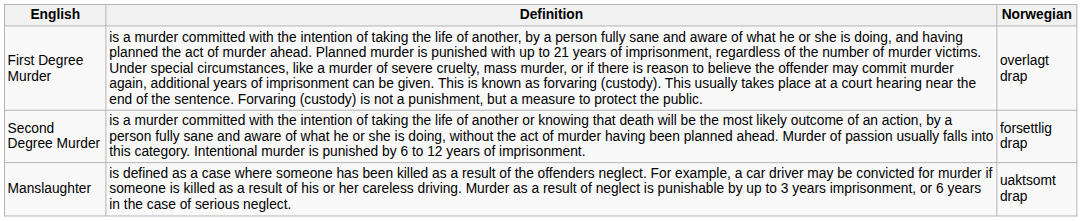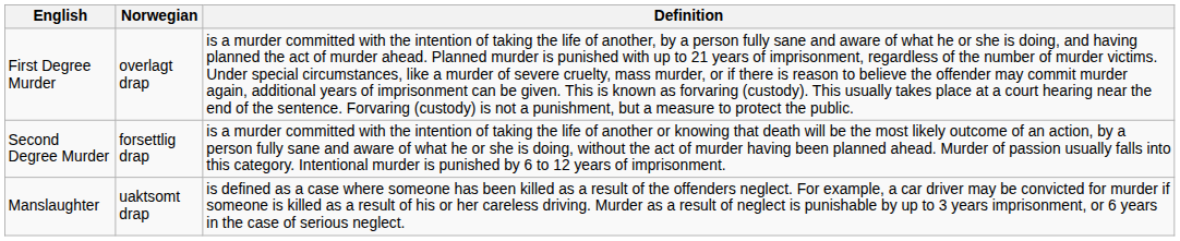 <table class="wikitable">
 <tr>
 <th>English</th>
+<th>Norwegian</th>
 <th>Definition</th>
-<th>Norwegian</th>
 </tr>
 <tr>
 <td>First Degree Murder</td>
+<td>overlagt drap</td>
 <td>is a murder committed with the intention of taking the life of another, by a person fully sane and aware of what he or she is doing, and having planned the act of murder ahead. Planned murder is punished with up to 21 years of imprisonment, regardless of the number of murder victims. Under special circumstances, like a murder of severe cruelty, mass murder, or if there is reason to believe the offender may commit murder again, additional years of imprisonment can be given. This is known as forvaring (custody). This usually takes place at a court hearing near the end of the sentence. Forvaring (custody) is not a punishment, but a measure to protect the public.</td>
-<td>overlagt drap</td>
 </tr>
 <tr>
 <td>Second Degree Murder</td>
+<td>forsettlig drap</td>
 <td>is a murder committed with the intention of taking the life of another or knowing that death will be the most likely outcome of an action, by a person fully sane and aware of what he or she is doing, without the act of murder having been planned ahead. Murder of passion usually falls into this category. Intentional murder is punished by 6 to 12 years of imprisonment.</td>
-<td>forsettlig drap</td>
 </tr>
 <tr>
 <td>Manslaughter</td>
+<td>uaktsomt drap</td>
 <td>is defined as a case where someone has been killed as a result of the  offenders neglect. For example, a car driver may be convicted for murder if someone is killed as a result of his or her careless driving. Murder as a result of neglect is punishable by up to 3 years imprisonment, or 6 years in the case of serious neglect.</td>
-<td>uaktsomt drap</td>
 </tr>
 </table>
